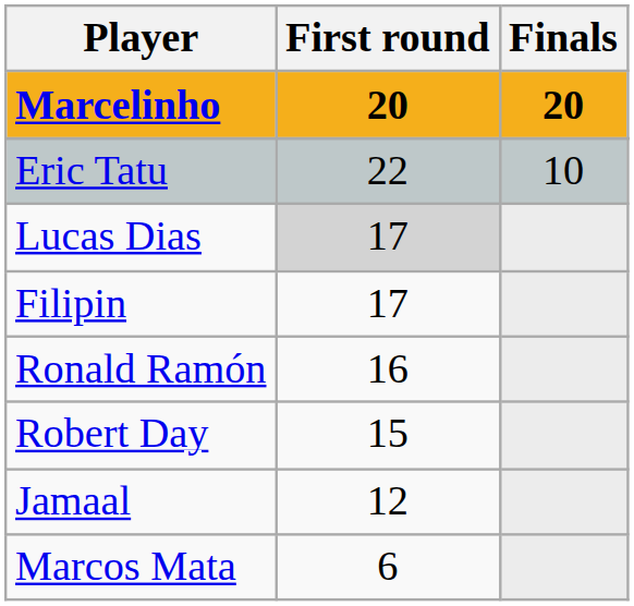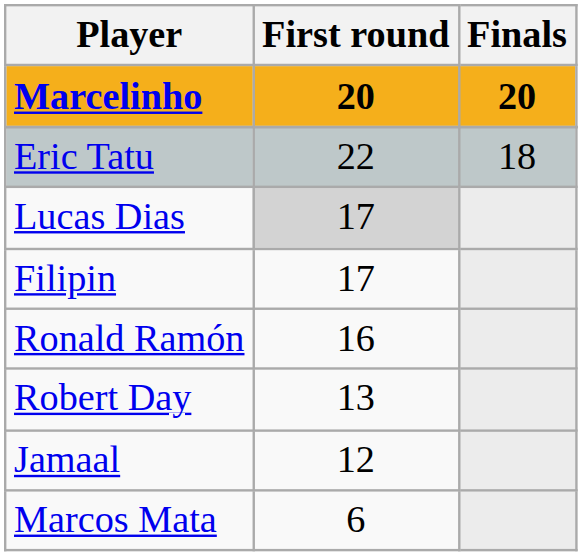 <table class="wikitable">
 <tr>
 <th>Player</th>
 <th>First round</th>
 <th>Finals</th>
 </tr>
 <tr style="background:#F5AF1B; text-align:center;">
 <td align=left><strong><a href='#'>Marcelinho</a></strong> </td>
 <td><strong>20</strong></td>
 <td><strong>20</strong></td>
 </tr>
 <tr align=center>
 </tr>
 <tr style="background:#BEC8C9; text-align:center;">
 <td align=left><a href='#'>Eric Tatu</a> </td>
 <td>22</td>
-<td>10</td>
+<td>18</td>
 </tr>
 <tr align=center>
 <td align=left><a href='#'>Lucas Dias</a> </td>
 <td style="background: lightgrey;">17</td>
 <td colspan="2" bgcolor="#ececec"></td>
 </tr>
 <tr align=center>
 <td align=left><a href='#'>Filipin</a> </td>
 <td>17</td>
 <td colspan="2" bgcolor="#ececec"></td>
 </tr>
 <tr align=center>
 <td align=left><a href='#'>Ronald Ramón</a> </td>
 <td>16</td>
 <td colspan="2" bgcolor="#ececec"></td>
 </tr>
 <tr align=center>
 <td align=left><a href='#'>Robert Day</a> </td>
-<td>15</td>
+<td>13</td>
 <td colspan="2" bgcolor="#ececec"></td>
 </tr>
 <tr align=center>
 <td align=left><a href='#'>Jamaal</a> </td>
 <td>12</td>
 <td colspan="2" bgcolor="#ececec"></td>
 </tr>
 <tr align=center>
 <td align=left><a href='#'>Marcos Mata</a> </td>
 <td>6</td>
 <td colspan="2" bgcolor="#ececec"></td>
 </tr>
 </table>
